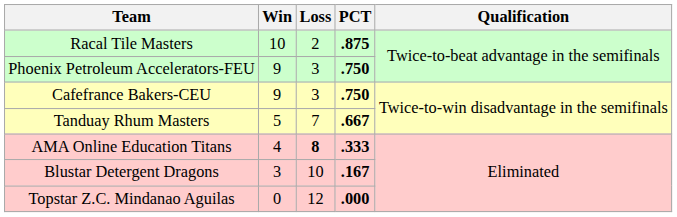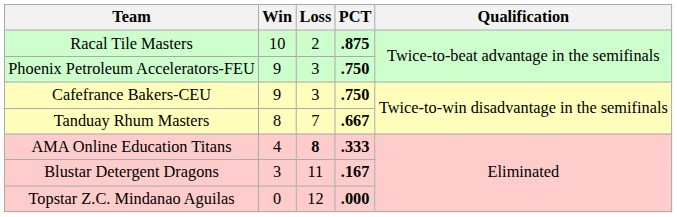 <table class="wikitable" border="1" style="text-align:center">
 <tr>
 <th>Team</th>
 <th>Win</th>
 <th>Loss</th>
 <th>PCT</th>
 <th>Qualification</th>
 </tr>
 <tr bgcolor=#ccffcc>
 <td>Racal Tile Masters</td>
 <td>10</td>
 <td>2</td>
 <td><strong>.875</strong></td>
 <td rowspan=2>Twice-to-beat advantage in the semifinals</td>
 </tr>
 <tr bgcolor=#ccffcc>
 <td>Phoenix Petroleum Accelerators-FEU</td>
 <td>9</td>
 <td>3</td>
 <td><strong>.750</strong></td>
 </tr>
 <tr bgcolor=#ffffbb>
 <td>Cafefrance Bakers-CEU</td>
 <td>9</td>
 <td>3</td>
 <td><strong>.750</strong></td>
 <td rowspan=2>Twice-to-win disadvantage in the semifinals</td>
 </tr>
 <tr bgcolor=#ffffbb>
 <td>Tanduay Rhum Masters</td>
-<td>5</td>
+<td>8</td>
 <td>7</td>
 <td><strong>.667</strong></td>
 </tr>
 <tr bgcolor=#ffcccc>
 <td>AMA Online Education Titans</td>
 <td>4</td>
 <td><strong>8</strong></td>
 <td><strong>.333</strong></td>
 <td rowspan=3>Eliminated</td>
 </tr>
 <tr bgcolor=#ffcccc>
 <td>Blustar Detergent Dragons</td>
 <td>3</td>
-<td>10</td>
+<td>11</td>
 <td><strong>.167</strong></td>
 </tr>
 <tr bgcolor=#ffcccc>
 <td>Topstar Z.C. Mindanao Aguilas</td>
 <td>0</td>
 <td>12</td>
 <td><strong>.000</strong></td>
 </tr>
 </table>
